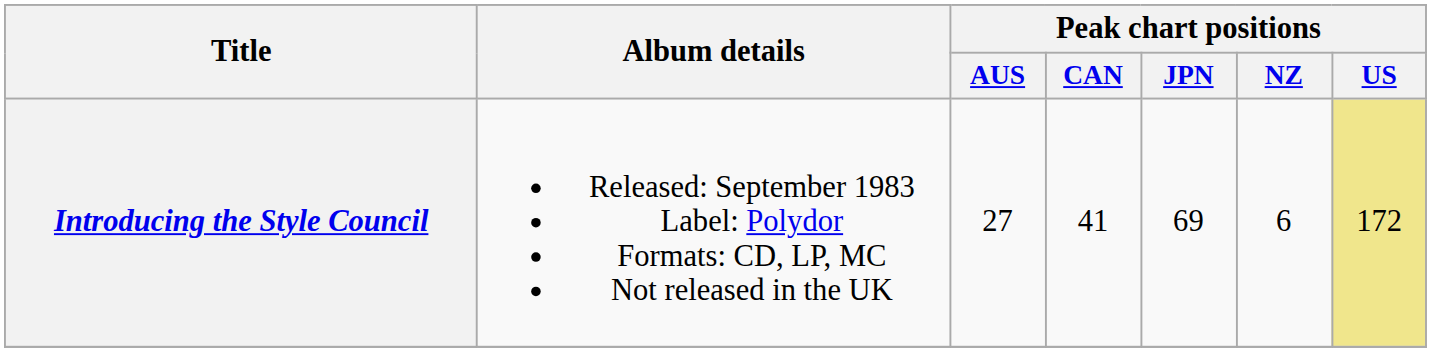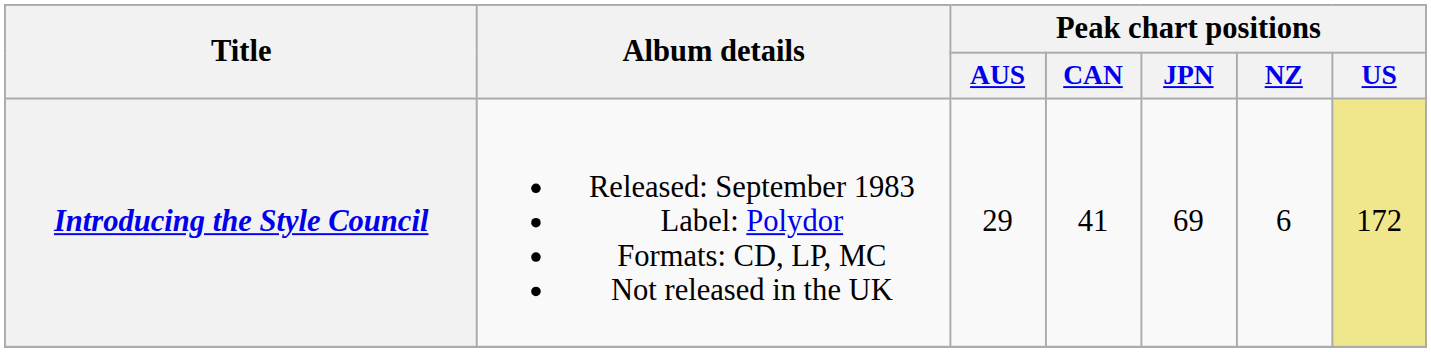 <table class="wikitable plainrowheaders" style="text-align:center;">
 <tr>
 <th rowspan="2" scope="col" style="width:15em;">Title</th>
 <th rowspan="2" scope="col" style="width:15em;">Album details</th>
 <th colspan="6">Peak chart positions</th>
 </tr>
 <tr>
 <th scope="col" style="width:3em;font-size:90%;"><a href='#'>AUS</a><br></th>
 <th scope="col" style="width:3em;font-size:90%;"><a href='#'>CAN</a><br></th>
 <th scope="col" style="width:3em;font-size:90%;"><a href='#'>JPN</a><br></th>
 <th scope="col" style="width:3em;font-size:90%;"><a href='#'>NZ</a><br></th>
 <th scope="col" style="width:3em;font-size:90%;"><a href='#'>US</a><br></th>
 </tr>
 <tr>
 <th scope="row"><em><a href='#'>Introducing the Style Council</a></em></th>
 <td><br><ul><li>Released: September 1983</li><li>Label: <a href='#'>Polydor</a></li><li>Formats: CD, LP, MC</li><li>Not released in the UK</li></ul></td>
-<td>27</td>
+<td>29</td>
 <td>41</td>
 <td>69</td>
 <td>6</td>
 <td style="background: khaki;">172</td>
 </tr>
 <tr>
 </tr>
 </table>
